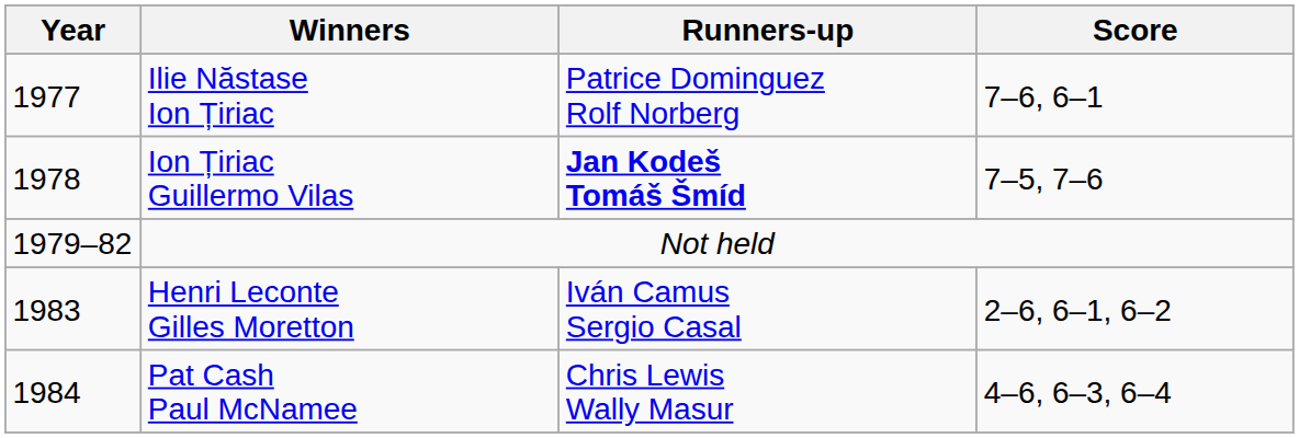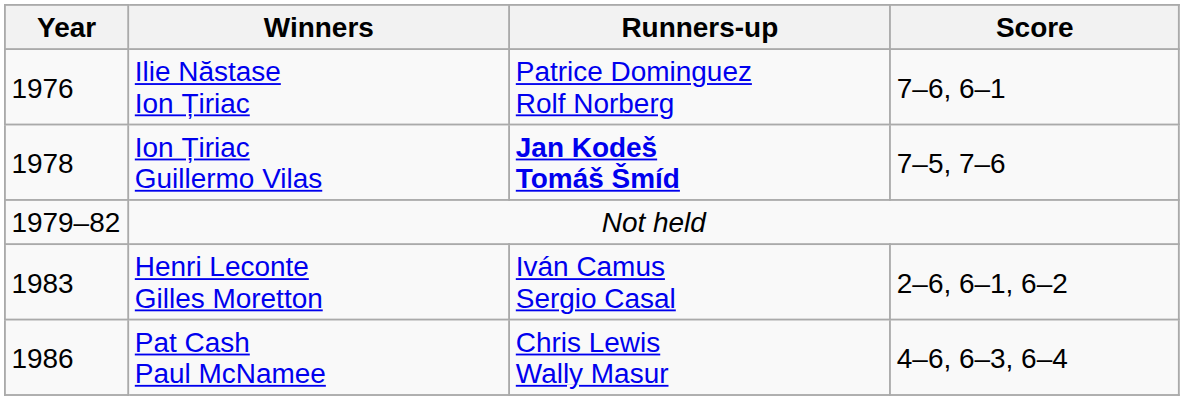 <table class="wikitable" style="font-size:95%;">
 <tr>
 <th style="width:60px;">Year</th>
 <th style="width:200px;">Winners</th>
 <th style="width:200px;">Runners-up</th>
 <th style="width:150px;">Score</th>
 </tr>
 <tr>
-<td>1977</td>
+<td>1976</td>
 <td> <a href='#'>Ilie Năstase</a><br> <a href='#'>Ion Țiriac</a></td>
 <td> <a href='#'>Patrice Dominguez</a><br> <a href='#'>Rolf Norberg</a></td>
 <td>7–6, 6–1</td>
 </tr>
 <tr>
 <td>1978 </td>
 <td> <a href='#'>Ion Țiriac</a><br> <a href='#'>Guillermo Vilas</a></td>
 <td><strong> <a href='#'>Jan Kodeš</a><br> <a href='#'>Tomáš Šmíd</a></strong></td>
 <td>7–5, 7–6</td>
 </tr>
 <tr>
 <td>1979–82</td>
 <td colspan=4 align=center><em>Not held</em></td>
 </tr>
 <tr>
 <td>1983</td>
 <td> <a href='#'>Henri Leconte</a><br> <a href='#'>Gilles Moretton</a></td>
 <td> <a href='#'>Iván Camus</a><br> <a href='#'>Sergio Casal</a></td>
 <td>2–6, 6–1, 6–2</td>
 </tr>
 <tr>
-<td>1984</td>
+<td>1986</td>
 <td> <a href='#'>Pat Cash</a><br> <a href='#'>Paul McNamee</a></td>
 <td> <a href='#'>Chris Lewis</a><br> <a href='#'>Wally Masur</a></td>
 <td>4–6, 6–3, 6–4</td>
 </tr>
 </table>
